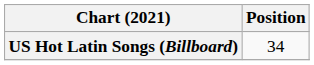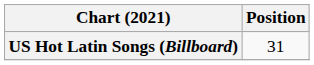 <table class="wikitable plainrowheaders" style="text-align:center">
 <tr>
 <th scope="col">Chart (2021)</th>
 <th scope="col">Position</th>
 </tr>
 <tr>
 <th scope="row">US Hot Latin Songs (<em>Billboard</em>)</th>
-<td>34</td>
+<td>31</td>
 </tr>
 <tr>
 </tr>
 </table>
